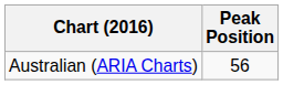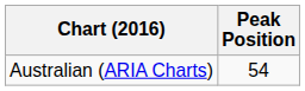 <table class="wikitable">
 <tr>
 <th align="left">Chart (2016)</th>
 <th align="left">Peak<br>Position</th>
 </tr>
 <tr>
 <td align="left">Australian (<a href='#'>ARIA Charts</a>) </td>
-<td align="center">56</td>
+<td align="center">54</td>
 </tr>
 </table>
